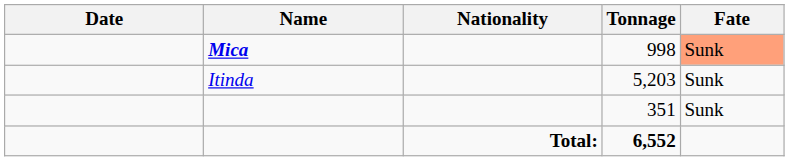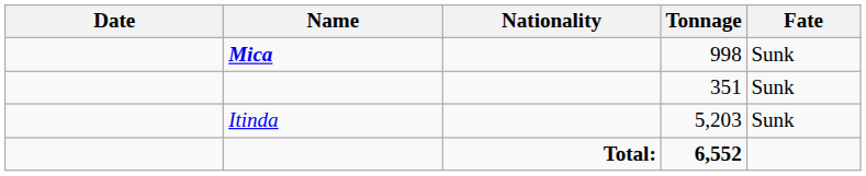 <table class="wikitable sortable">
 <tr>
 <th width="160px">Date</th>
 <th width="160px">Name</th>
 <th width="160px">Nationality</th>
 <th>Tonnage</th>
 <th width="80px">Fate</th>
 </tr>
 <tr>
 <td align="right"></td>
 <td align="left"><strong><a href='#'><em>Mica</em></a></strong></td>
 <td align="left"></td>
 <td align="right">998</td>
-<td align="left" style="background: lightsalmon;">Sunk</td>
-</tr>
-<tr>
-<td align="right"></td>
-<td align="left"><a href='#'><em>Itinda</em></a></td>
-<td align="left"></td>
-<td align="right">5,203</td>
 <td align="left">Sunk</td>
 </tr>
 <tr>
 <td align="right"></td>
 <td align="left"></td>
 <td align="left"></td>
 <td align="right">351</td>
 <td align="left">Sunk</td>
 </tr>
 <tr>
+<td align="right"></td>
+<td align="left"><a href='#'><em>Itinda</em></a></td>
+<td align="left"></td>
+<td align="right">5,203</td>
+<td align="left">Sunk</td>
+</tr>
+<tr>
 <td></td>
 <td></td>
 <td align="right"><strong>Total:</strong></td>
 <td align="right"><strong>6,552</strong></td>
 <td></td>
 </tr>
 </table>
